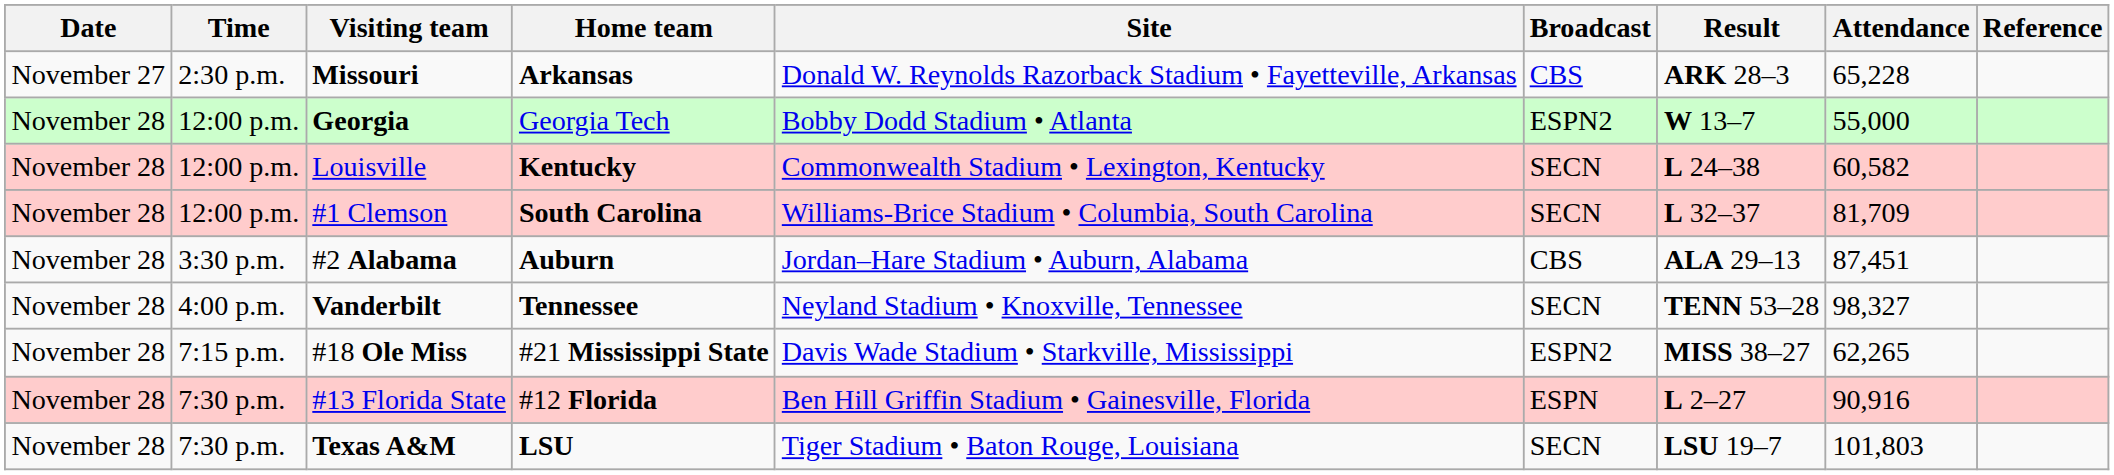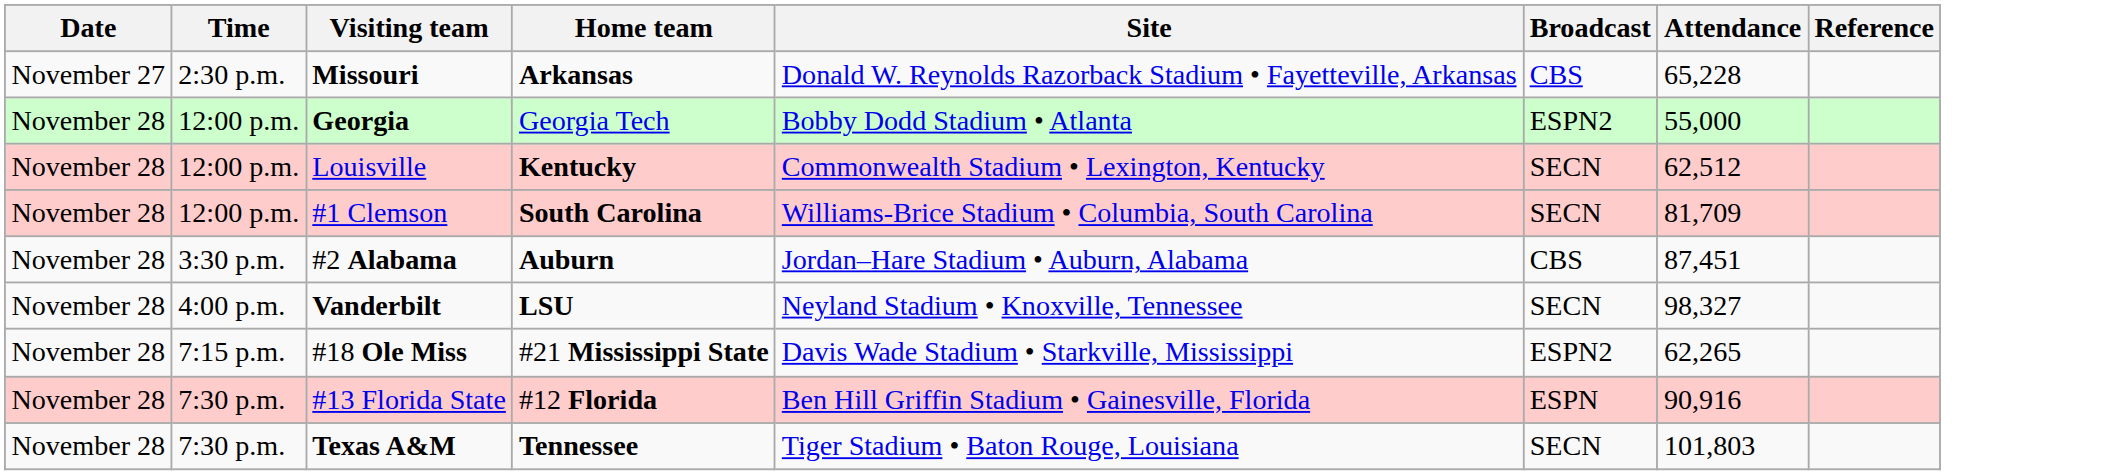 <table class="wikitable" style="font-size:95%;">
 <tr>
 <th>Date</th>
 <th>Time</th>
 <th>Visiting team</th>
 <th>Home team</th>
 <th>Site</th>
 <th>Broadcast</th>
-<th>Result</th>
 <th>Attendance</th>
 <th class="unsortable">Reference</th>
 </tr>
 <tr bgcolor=>
 <td>November 27</td>
 <td>2:30 p.m.</td>
 <td><strong>Missouri</strong></td>
 <td><strong>Arkansas</strong></td>
 <td><a href='#'>Donald W. Reynolds Razorback Stadium</a> • <a href='#'>Fayetteville, Arkansas</a></td>
 <td><a href='#'>CBS</a></td>
-<td><strong>ARK</strong> 28–3</td>
 <td>65,228</td>
 <td></td>
 </tr>
 <tr bgcolor=ccffcc>
 <td>November 28</td>
 <td>12:00 p.m.</td>
 <td><strong>Georgia</strong></td>
 <td><a href='#'>Georgia Tech</a></td>
 <td><a href='#'>Bobby Dodd Stadium</a> • <a href='#'>Atlanta</a></td>
 <td>ESPN2</td>
-<td><strong>W</strong> 13–7</td>
 <td>55,000</td>
 <td></td>
 </tr>
 <tr bgcolor=ffcccc>
 <td>November 28</td>
 <td>12:00 p.m.</td>
 <td><a href='#'>Louisville</a></td>
 <td><strong>Kentucky</strong></td>
 <td><a href='#'>Commonwealth Stadium</a> • <a href='#'>Lexington, Kentucky</a></td>
 <td>SECN</td>
-<td><strong>L</strong> 24–38</td>
-<td>60,582</td>
+<td>62,512</td>
 <td></td>
 </tr>
 <tr bgcolor=ffcccc>
 <td>November 28</td>
 <td>12:00 p.m.</td>
 <td><a href='#'>#1 Clemson</a></td>
 <td><strong>South Carolina</strong></td>
 <td><a href='#'>Williams-Brice Stadium</a> • <a href='#'>Columbia, South Carolina</a></td>
 <td>SECN</td>
-<td><strong>L</strong> 32–37</td>
 <td>81,709</td>
 <td></td>
 </tr>
 <tr bgcolor=>
 <td>November 28</td>
 <td>3:30 p.m.</td>
 <td>#2 <strong>Alabama</strong></td>
 <td><strong>Auburn</strong></td>
 <td><a href='#'>Jordan–Hare Stadium</a> • <a href='#'>Auburn, Alabama</a></td>
 <td>CBS</td>
-<td><strong>ALA</strong> 29–13</td>
 <td>87,451</td>
 <td></td>
 </tr>
 <tr bgcolor=>
 <td>November 28</td>
 <td>4:00 p.m.</td>
 <td><strong>Vanderbilt</strong></td>
-<td><strong>Tennessee</strong></td>
+<td><strong>LSU</strong></td>
 <td><a href='#'>Neyland Stadium</a> • <a href='#'>Knoxville, Tennessee</a></td>
 <td>SECN</td>
-<td><strong>TENN</strong> 53–28</td>
 <td>98,327</td>
 <td></td>
 </tr>
 <tr bgcolor=>
 <td>November 28</td>
 <td>7:15 p.m.</td>
 <td>#18 <strong>Ole Miss</strong></td>
 <td>#21 <strong>Mississippi State</strong></td>
 <td><a href='#'>Davis Wade Stadium</a> • <a href='#'>Starkville, Mississippi</a></td>
 <td>ESPN2</td>
-<td><strong>MISS</strong> 38–27</td>
 <td>62,265</td>
 <td></td>
 </tr>
 <tr bgcolor=ffcccc>
 <td>November 28</td>
 <td>7:30 p.m.</td>
 <td><a href='#'>#13 Florida State</a></td>
 <td>#12 <strong>Florida</strong></td>
 <td><a href='#'>Ben Hill Griffin Stadium</a> • <a href='#'>Gainesville, Florida</a></td>
 <td>ESPN</td>
-<td><strong>L</strong> 2–27</td>
 <td>90,916</td>
 <td></td>
 </tr>
 <tr bgcolor=>
 <td>November 28</td>
 <td>7:30 p.m.</td>
 <td><strong>Texas A&M</strong></td>
-<td><strong>LSU</strong></td>
+<td><strong>Tennessee</strong></td>
 <td><a href='#'>Tiger Stadium</a> • <a href='#'>Baton Rouge, Louisiana</a></td>
 <td>SECN</td>
-<td><strong>LSU</strong> 19–7</td>
 <td>101,803</td>
 <td></td>
 </tr>
 </table>
